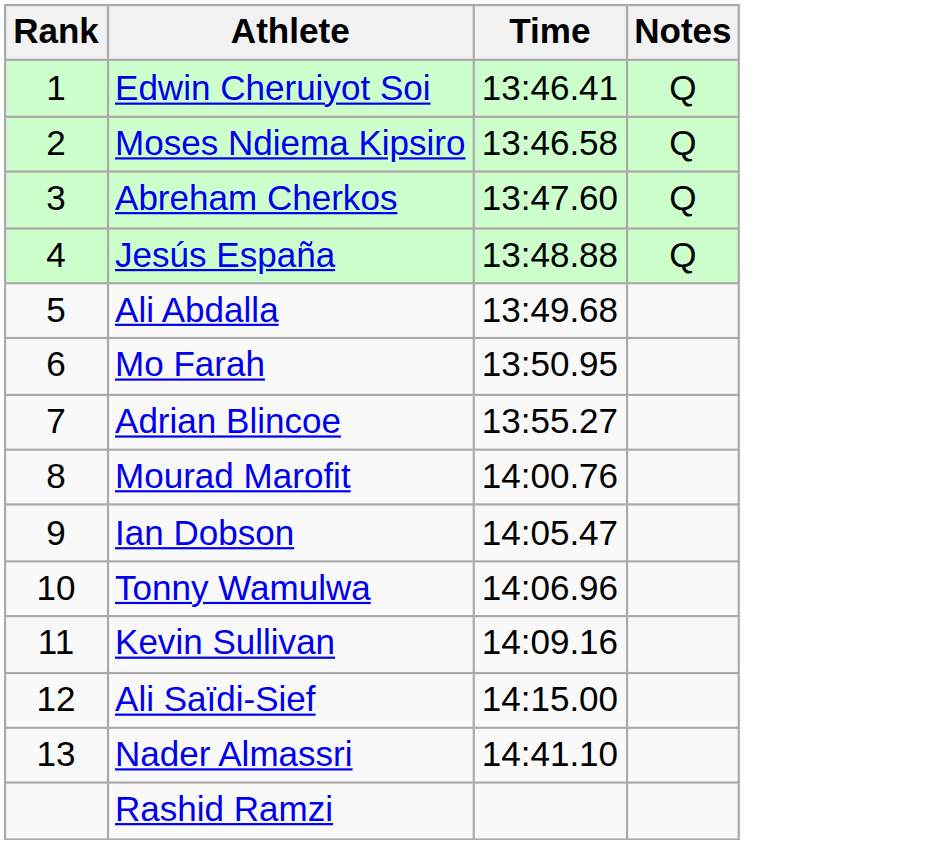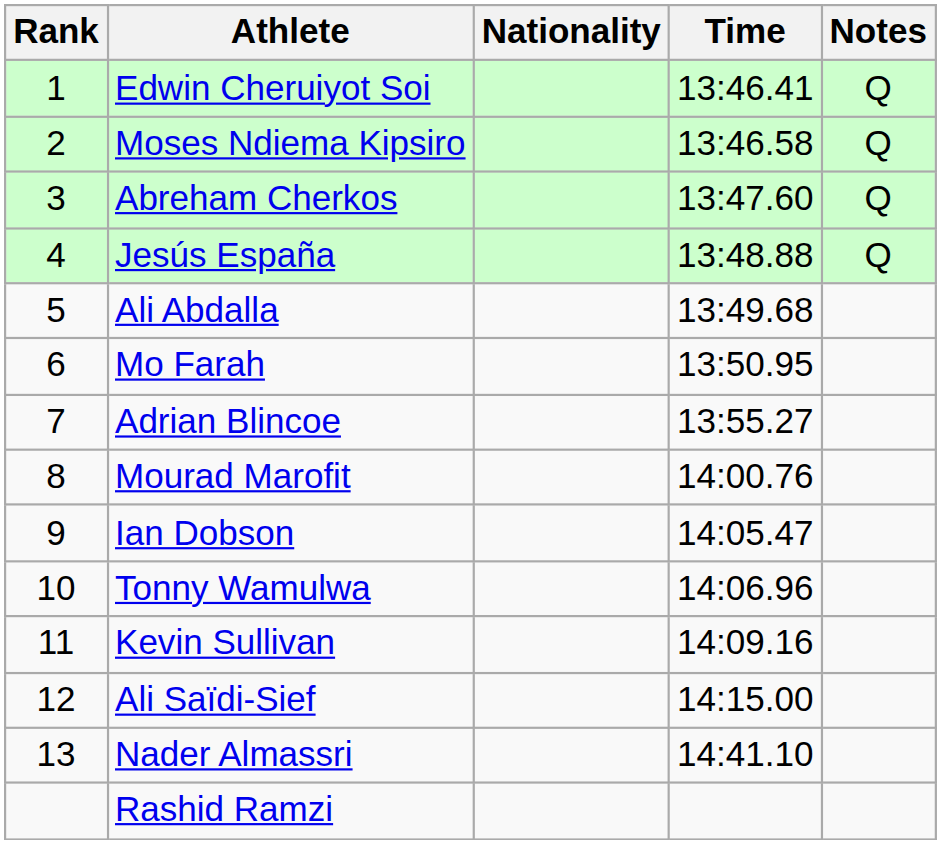 <table class="wikitable sortable" style="text-align:center">
 <tr>
 <th>Rank</th>
 <th>Athlete</th>
+<th>Nationality</th>
 <th>Time</th>
 <th>Notes</th>
 </tr>
 <tr bgcolor=ccffcc>
 <td>1</td>
 <td align=left><a href='#'>Edwin Cheruiyot Soi</a></td>
+<td align=left></td>
 <td>13:46.41</td>
 <td>Q</td>
 </tr>
 <tr bgcolor=ccffcc>
 <td>2</td>
 <td align=left><a href='#'>Moses Ndiema Kipsiro</a></td>
+<td align=left></td>
 <td>13:46.58</td>
 <td>Q</td>
 </tr>
 <tr bgcolor=ccffcc>
 <td>3</td>
 <td align=left><a href='#'>Abreham Cherkos</a></td>
+<td align=left></td>
 <td>13:47.60</td>
 <td>Q</td>
 </tr>
 <tr bgcolor=ccffcc>
 <td>4</td>
 <td align=left><a href='#'>Jesús España</a></td>
+<td align=left></td>
 <td>13:48.88</td>
 <td>Q</td>
 </tr>
 <tr>
 <td>5</td>
 <td align=left><a href='#'>Ali Abdalla</a></td>
+<td align=left></td>
 <td>13:49.68</td>
 <td></td>
 </tr>
 <tr>
 <td>6</td>
 <td align=left><a href='#'>Mo Farah</a></td>
+<td align=left></td>
 <td>13:50.95</td>
 <td></td>
 </tr>
 <tr>
 <td>7</td>
 <td align=left><a href='#'>Adrian Blincoe</a></td>
+<td align=left></td>
 <td>13:55.27</td>
 <td></td>
 </tr>
 <tr>
 <td>8</td>
 <td align=left><a href='#'>Mourad Marofit</a></td>
+<td align=left></td>
 <td>14:00.76</td>
 <td></td>
 </tr>
 <tr>
 <td>9</td>
 <td align=left><a href='#'>Ian Dobson</a></td>
+<td align=left></td>
 <td>14:05.47</td>
 <td></td>
 </tr>
 <tr>
 <td>10</td>
 <td align=left><a href='#'>Tonny Wamulwa</a></td>
+<td align=left></td>
 <td>14:06.96</td>
 <td></td>
 </tr>
 <tr>
 <td>11</td>
 <td align=left><a href='#'>Kevin Sullivan</a></td>
+<td align=left></td>
 <td>14:09.16</td>
 <td></td>
 </tr>
 <tr>
 <td>12</td>
 <td align=left><a href='#'>Ali Saïdi-Sief</a></td>
+<td align=left></td>
 <td>14:15.00</td>
 <td></td>
 </tr>
 <tr>
 <td>13</td>
 <td align=left><a href='#'>Nader Almassri</a></td>
+<td align=left></td>
 <td>14:41.10</td>
 <td></td>
 </tr>
 <tr>
 <td></td>
 <td align=left><a href='#'>Rashid Ramzi</a></td>
+<td align=left></td>
 <td></td>
 <td></td>
 </tr>
 </table>
